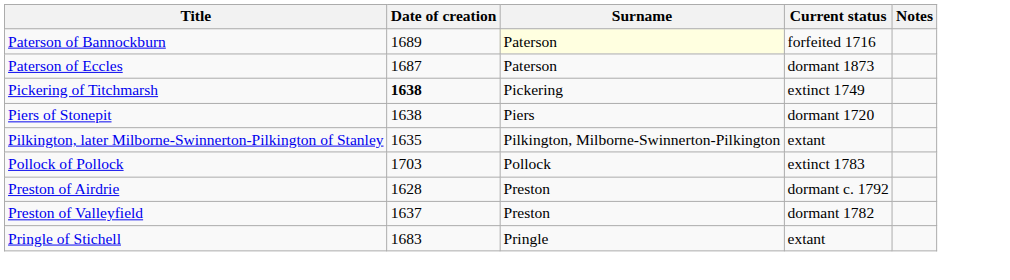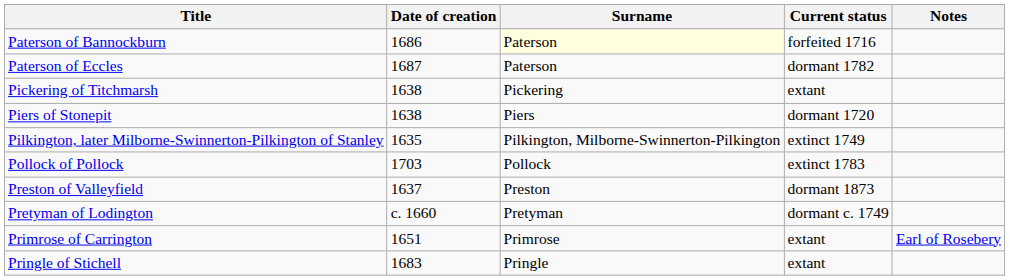 <table class="wikitable">
 <tr>
 <th>Title</th>
 <th>Date of creation</th>
 <th>Surname</th>
 <th>Current status</th>
 <th>Notes</th>
 </tr>
 <tr>
 <td><a href='#'>Paterson of Bannockburn</a></td>
-<td>1689</td>
+<td>1686</td>
 <td style="background: lightyellow;">Paterson</td>
 <td>forfeited 1716</td>
 <td> </td>
 </tr>
 <tr>
 <td><a href='#'>Paterson of Eccles</a></td>
 <td>1687</td>
 <td>Paterson</td>
-<td>dormant 1873</td>
+<td>dormant 1782</td>
 <td> </td>
 </tr>
 <tr>
 <td><a href='#'>Pickering of Titchmarsh</a></td>
-<td><strong>1638</strong></td>
+<td>1638</td>
 <td>Pickering</td>
-<td>extinct 1749</td>
+<td>extant</td>
 <td> </td>
 </tr>
 <tr>
 <td><a href='#'>Piers of Stonepit</a></td>
 <td>1638</td>
 <td>Piers</td>
 <td>dormant 1720</td>
 <td> </td>
 </tr>
 <tr>
 <td><a href='#'>Pilkington, later Milborne-Swinnerton-Pilkington of Stanley</a></td>
 <td>1635</td>
 <td>Pilkington, Milborne-Swinnerton-Pilkington</td>
-<td>extant</td>
+<td>extinct 1749</td>
 <td> </td>
 </tr>
 <tr>
 <td><a href='#'>Pollock of Pollock</a></td>
 <td>1703</td>
 <td>Pollock</td>
 <td>extinct 1783</td>
 <td> </td>
 </tr>
 <tr>
-<td><a href='#'>Preston of Airdrie</a></td>
-<td>1628</td>
+<td><a href='#'>Preston of Valleyfield</a></td>
+<td>1637</td>
 <td>Preston</td>
-<td>dormant c. 1792</td>
+<td>dormant 1873</td>
 <td> </td>
 </tr>
 <tr>
-<td><a href='#'>Preston of Valleyfield</a></td>
-<td>1637</td>
-<td>Preston</td>
-<td>dormant 1782</td>
+<td><a href='#'>Pretyman of Lodington</a></td>
+<td>c. 1660</td>
+<td>Pretyman</td>
+<td>dormant c. 1749</td>
 <td> </td>
+</tr>
+<tr>
+<td><a href='#'>Primrose of Carrington</a></td>
+<td>1651</td>
+<td>Primrose</td>
+<td>extant</td>
+<td><a href='#'>Earl of Rosebery</a></td>
 </tr>
 <tr>
 <td><a href='#'>Pringle of Stichell</a></td>
 <td>1683</td>
 <td>Pringle</td>
 <td>extant</td>
 <td> </td>
 </tr>
 </table>
